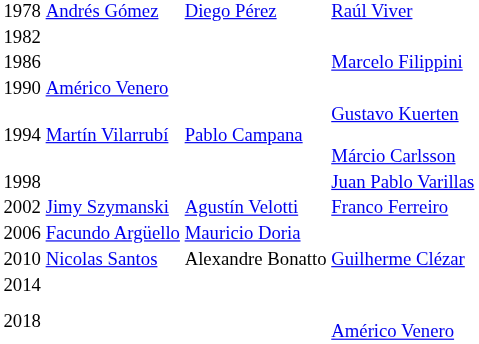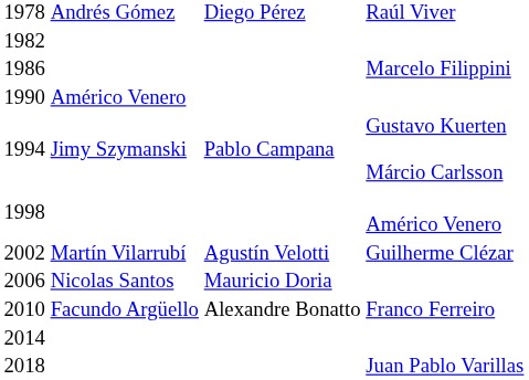 <table>
 <tr>
 <td>1978</td>
 <td><a href='#'>Andrés Gómez</a><br></td>
 <td><a href='#'>Diego Pérez</a><br></td>
 <td><a href='#'>Raúl Viver</a><br></td>
 </tr>
 <tr>
 <td>1982</td>
 <td></td>
 <td></td>
 <td></td>
 </tr>
 <tr>
 <td>1986</td>
 <td></td>
 <td></td>
 <td><a href='#'>Marcelo Filippini</a><br></td>
 </tr>
 <tr>
 <td>1990</td>
 <td><a href='#'>Américo Venero</a><br></td>
 <td></td>
 <td></td>
 </tr>
 <tr>
 <td>1994</td>
-<td><a href='#'>Martín Vilarrubí</a><br></td>
+<td><a href='#'>Jimy Szymanski</a><br></td>
 <td><a href='#'>Pablo Campana</a><br></td>
 <td><a href='#'>Gustavo Kuerten</a><br><br><a href='#'>Márcio Carlsson</a><br></td>
 </tr>
 <tr>
 <td>1998</td>
 <td></td>
 <td></td>
-<td><a href='#'>Juan Pablo Varillas</a><br></td>
+<td><br><a href='#'>Américo Venero</a><br></td>
 </tr>
 <tr>
 <td>2002</td>
-<td><a href='#'>Jimy Szymanski</a><br></td>
+<td><a href='#'>Martín Vilarrubí</a><br></td>
 <td><a href='#'>Agustín Velotti</a><br></td>
-<td><a href='#'>Franco Ferreiro</a><br></td>
+<td><a href='#'>Guilherme Clézar</a><br></td>
 </tr>
 <tr>
 <td>2006</td>
-<td><a href='#'>Facundo Argüello</a><br></td>
+<td><a href='#'>Nicolas Santos</a><br></td>
 <td><a href='#'>Mauricio Doria</a><br></td>
 <td></td>
 </tr>
 <tr>
 <td>2010<br></td>
-<td><a href='#'>Nicolas Santos</a><br></td>
+<td><a href='#'>Facundo Argüello</a><br></td>
 <td>Alexandre Bonatto<br></td>
-<td><a href='#'>Guilherme Clézar</a><br></td>
+<td><a href='#'>Franco Ferreiro</a><br></td>
 </tr>
 <tr>
 <td>2014<br></td>
 <td></td>
 <td></td>
 <td></td>
 </tr>
 <tr>
 <td>2018<br></td>
 <td></td>
 <td></td>
-<td><br><a href='#'>Américo Venero</a><br></td>
+<td><a href='#'>Juan Pablo Varillas</a><br></td>
 </tr>
 </table>
